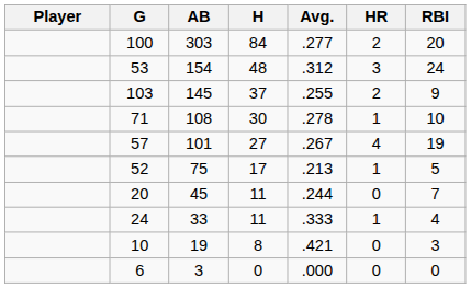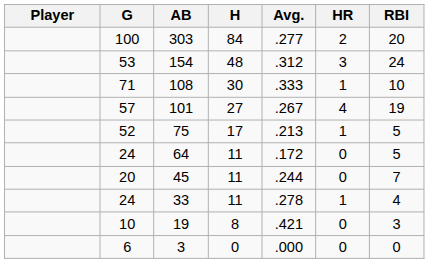 <table class="wikitable sortable">
 <tr>
 <th bgcolor="#DDDDFF" width="16%">Player</th>
 <th bgcolor="#DDDDFF" width="9%">G</th>
 <th bgcolor="#DDDDFF" width="9%">AB</th>
 <th bgcolor="#DDDDFF" width="9%">H</th>
 <th bgcolor="#DDDDFF" width="9%">Avg.</th>
 <th bgcolor="#DDDDFF" width="9%">HR</th>
 <th bgcolor="#DDDDFF" width="9%">RBI</th>
 </tr>
 <tr align="center">
 <td></td>
 <td>100</td>
 <td>303</td>
 <td>84</td>
 <td>.277</td>
 <td>2</td>
 <td>20</td>
 </tr>
 <tr align="center">
 <td></td>
 <td>53</td>
 <td>154</td>
 <td>48</td>
 <td>.312</td>
 <td>3</td>
 <td>24</td>
 </tr>
 <tr align="center">
 <td></td>
-<td>103</td>
-<td>145</td>
-<td>37</td>
-<td>.255</td>
-<td>2</td>
-<td>9</td>
-</tr>
-<tr align="center">
-<td></td>
 <td>71</td>
 <td>108</td>
 <td>30</td>
-<td>.278</td>
+<td>.333</td>
 <td>1</td>
 <td>10</td>
 </tr>
 <tr align="center">
 <td></td>
 <td>57</td>
 <td>101</td>
 <td>27</td>
 <td>.267</td>
 <td>4</td>
 <td>19</td>
 </tr>
 <tr align="center">
 <td></td>
 <td>52</td>
 <td>75</td>
 <td>17</td>
 <td>.213</td>
 <td>1</td>
 <td>5</td>
 </tr>
 <tr align="center">
 <td></td>
+<td>24</td>
+<td>64</td>
+<td>11</td>
+<td>.172</td>
+<td>0</td>
+<td>5</td>
+</tr>
+<tr align="center">
+<td></td>
 <td>20</td>
 <td>45</td>
 <td>11</td>
 <td>.244</td>
 <td>0</td>
 <td>7</td>
 </tr>
 <tr align="center">
 <td></td>
 <td>24</td>
 <td>33</td>
 <td>11</td>
-<td>.333</td>
+<td>.278</td>
 <td>1</td>
 <td>4</td>
 </tr>
 <tr align="center">
 <td></td>
 <td>10</td>
 <td>19</td>
 <td>8</td>
 <td>.421</td>
 <td>0</td>
 <td>3</td>
 </tr>
 <tr align="center">
 <td></td>
 <td>6</td>
 <td>3</td>
 <td>0</td>
 <td>.000</td>
 <td>0</td>
 <td>0</td>
 </tr>
 </table>
